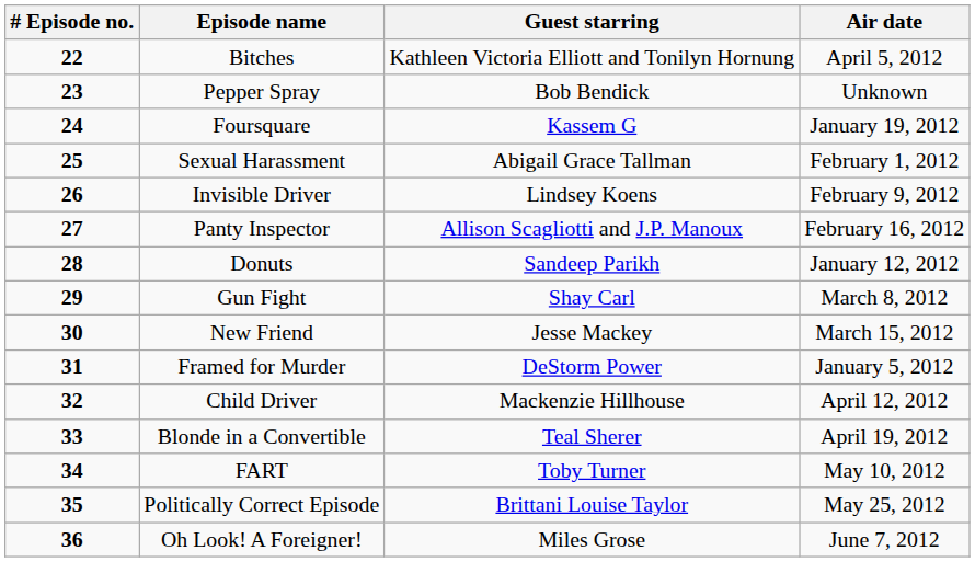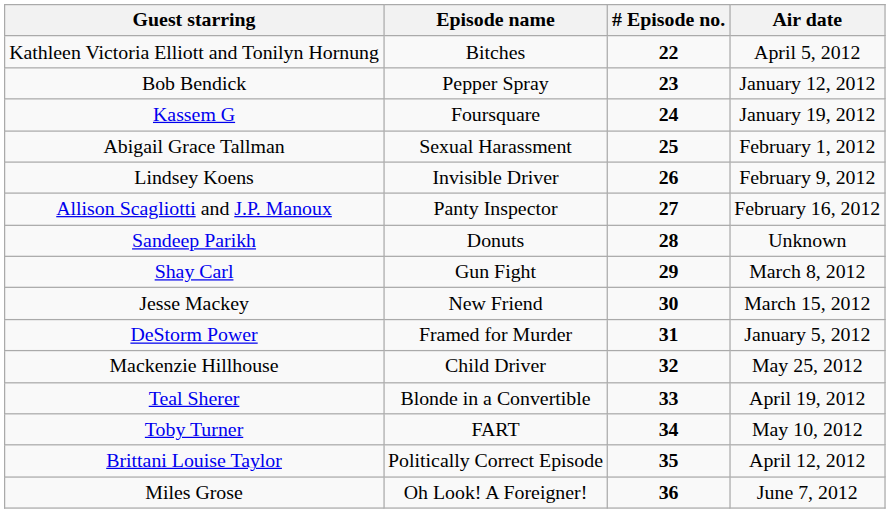 <table class="wikitable" style="text-align:center;">
 <tr>
+<th>Guest starring</th>
+<th>Episode name</th>
 <th># Episode no.</th>
-<th>Episode name</th>
-<th>Guest starring</th>
 <th>Air date</th>
 </tr>
 <tr>
+<td>Kathleen Victoria Elliott and Tonilyn Hornung</td>
+<td>Bitches</td>
 <td><strong>22</strong></td>
-<td>Bitches</td>
-<td>Kathleen Victoria Elliott and Tonilyn Hornung</td>
 <td>April 5, 2012</td>
 </tr>
 <tr>
+<td>Bob Bendick</td>
+<td>Pepper Spray</td>
 <td><strong>23</strong></td>
-<td>Pepper Spray</td>
-<td>Bob Bendick</td>
+<td>January 12, 2012</td>
+</tr>
+<tr>
+<td><a href='#'>Kassem G</a></td>
+<td>Foursquare</td>
+<td><strong>24</strong></td>
+<td>January 19, 2012</td>
+</tr>
+<tr>
+<td>Abigail Grace Tallman</td>
+<td>Sexual Harassment</td>
+<td><strong>25</strong></td>
+<td>February 1, 2012</td>
+</tr>
+<tr>
+<td>Lindsey Koens</td>
+<td>Invisible Driver</td>
+<td><strong>26</strong></td>
+<td>February 9, 2012</td>
+</tr>
+<tr>
+<td><a href='#'>Allison Scagliotti</a> and <a href='#'>J.P. Manoux</a></td>
+<td>Panty Inspector</td>
+<td><strong>27</strong></td>
+<td>February 16, 2012</td>
+</tr>
+<tr>
+<td><a href='#'>Sandeep Parikh</a></td>
+<td>Donuts</td>
+<td><strong>28</strong></td>
 <td>Unknown</td>
 </tr>
 <tr>
-<td><strong>24</strong></td>
-<td>Foursquare</td>
-<td><a href='#'>Kassem G</a></td>
-<td>January 19, 2012</td>
-</tr>
-<tr>
-<td><strong>25</strong></td>
-<td>Sexual Harassment</td>
-<td>Abigail Grace Tallman</td>
-<td>February 1, 2012</td>
-</tr>
-<tr>
-<td><strong>26</strong></td>
-<td>Invisible Driver</td>
-<td>Lindsey Koens</td>
-<td>February 9, 2012</td>
-</tr>
-<tr>
-<td><strong>27</strong></td>
-<td>Panty Inspector</td>
-<td><a href='#'>Allison Scagliotti</a> and <a href='#'>J.P. Manoux</a></td>
-<td>February 16, 2012</td>
-</tr>
-<tr>
-<td><strong>28</strong></td>
-<td>Donuts</td>
-<td><a href='#'>Sandeep Parikh</a></td>
-<td>January 12, 2012</td>
-</tr>
-<tr>
+<td><a href='#'>Shay Carl</a></td>
+<td>Gun Fight</td>
 <td><strong>29</strong></td>
-<td>Gun Fight</td>
-<td><a href='#'>Shay Carl</a></td>
 <td>March 8, 2012</td>
 </tr>
 <tr>
+<td>Jesse Mackey</td>
+<td>New Friend</td>
 <td><strong>30</strong></td>
-<td>New Friend</td>
-<td>Jesse Mackey</td>
 <td>March 15, 2012</td>
 </tr>
 <tr>
+<td><a href='#'>DeStorm Power</a></td>
+<td>Framed for Murder</td>
 <td><strong>31</strong></td>
-<td>Framed for Murder</td>
-<td><a href='#'>DeStorm Power</a></td>
 <td>January 5, 2012</td>
 </tr>
 <tr>
+<td>Mackenzie Hillhouse</td>
+<td>Child Driver</td>
 <td><strong>32</strong></td>
-<td>Child Driver</td>
-<td>Mackenzie Hillhouse</td>
+<td>May 25, 2012</td>
+</tr>
+<tr>
+<td><a href='#'>Teal Sherer</a></td>
+<td>Blonde in a Convertible</td>
+<td><strong>33</strong></td>
+<td>April 19, 2012</td>
+</tr>
+<tr>
+<td><a href='#'>Toby Turner</a></td>
+<td>FART</td>
+<td><strong>34</strong></td>
+<td>May 10, 2012</td>
+</tr>
+<tr>
+<td><a href='#'>Brittani Louise Taylor</a></td>
+<td>Politically Correct Episode</td>
+<td><strong>35</strong></td>
 <td>April 12, 2012</td>
 </tr>
 <tr>
-<td><strong>33</strong></td>
-<td>Blonde in a Convertible</td>
-<td><a href='#'>Teal Sherer</a></td>
-<td>April 19, 2012</td>
-</tr>
-<tr>
-<td><strong>34</strong></td>
-<td>FART</td>
-<td><a href='#'>Toby Turner</a></td>
-<td>May 10, 2012</td>
-</tr>
-<tr>
-<td><strong>35</strong></td>
-<td>Politically Correct Episode</td>
-<td><a href='#'>Brittani Louise Taylor</a></td>
-<td>May 25, 2012</td>
-</tr>
-<tr>
+<td>Miles Grose</td>
+<td>Oh Look! A Foreigner!</td>
 <td><strong>36</strong></td>
-<td>Oh Look! A Foreigner!</td>
-<td>Miles Grose</td>
 <td>June 7, 2012</td>
 </tr>
 </table>
